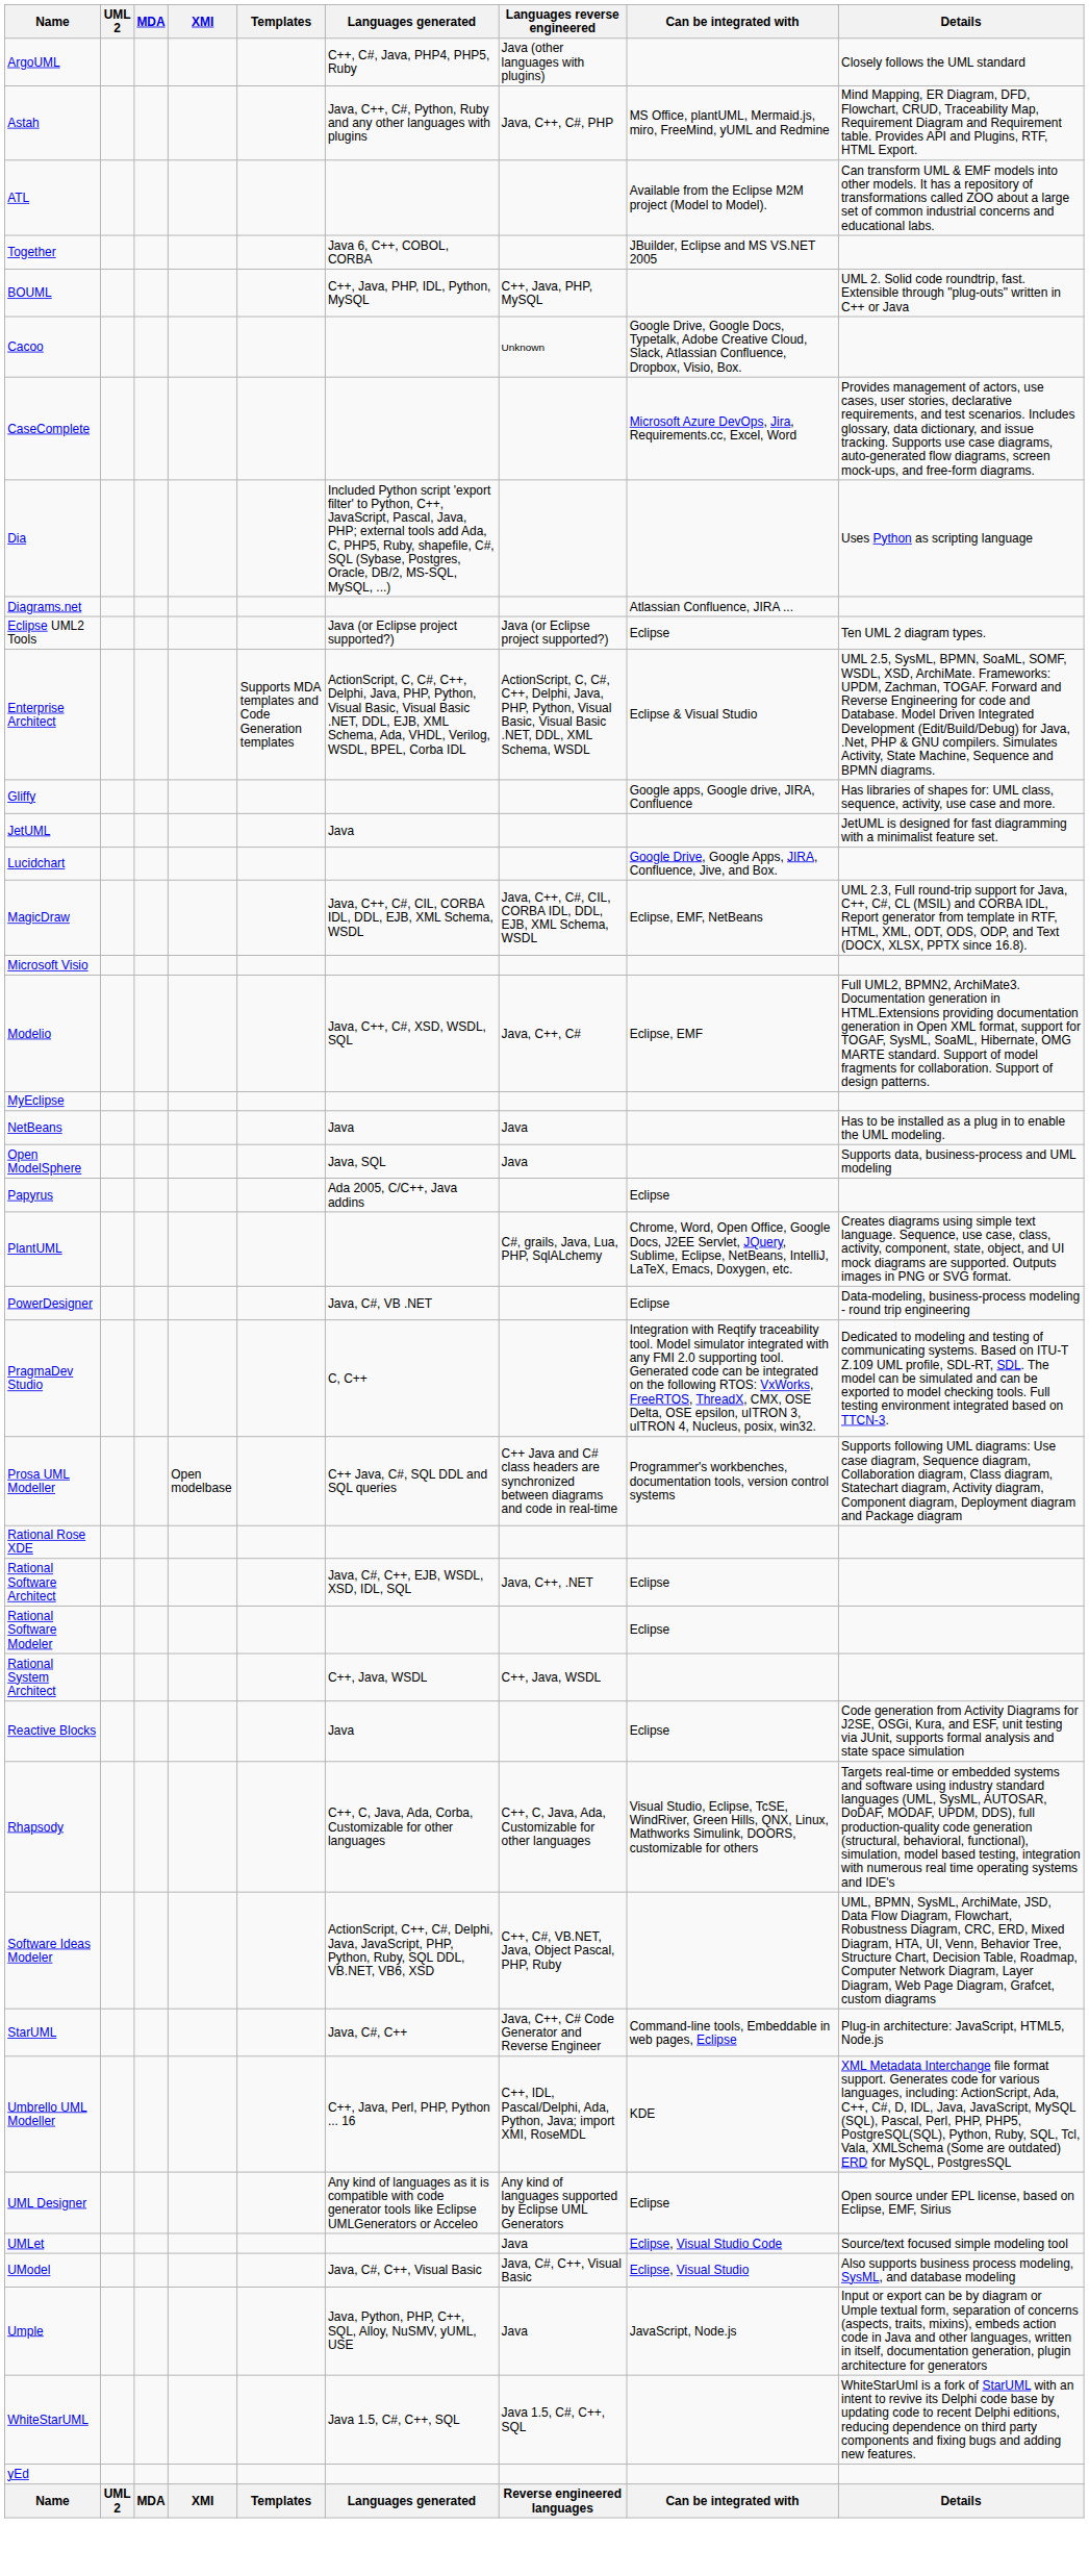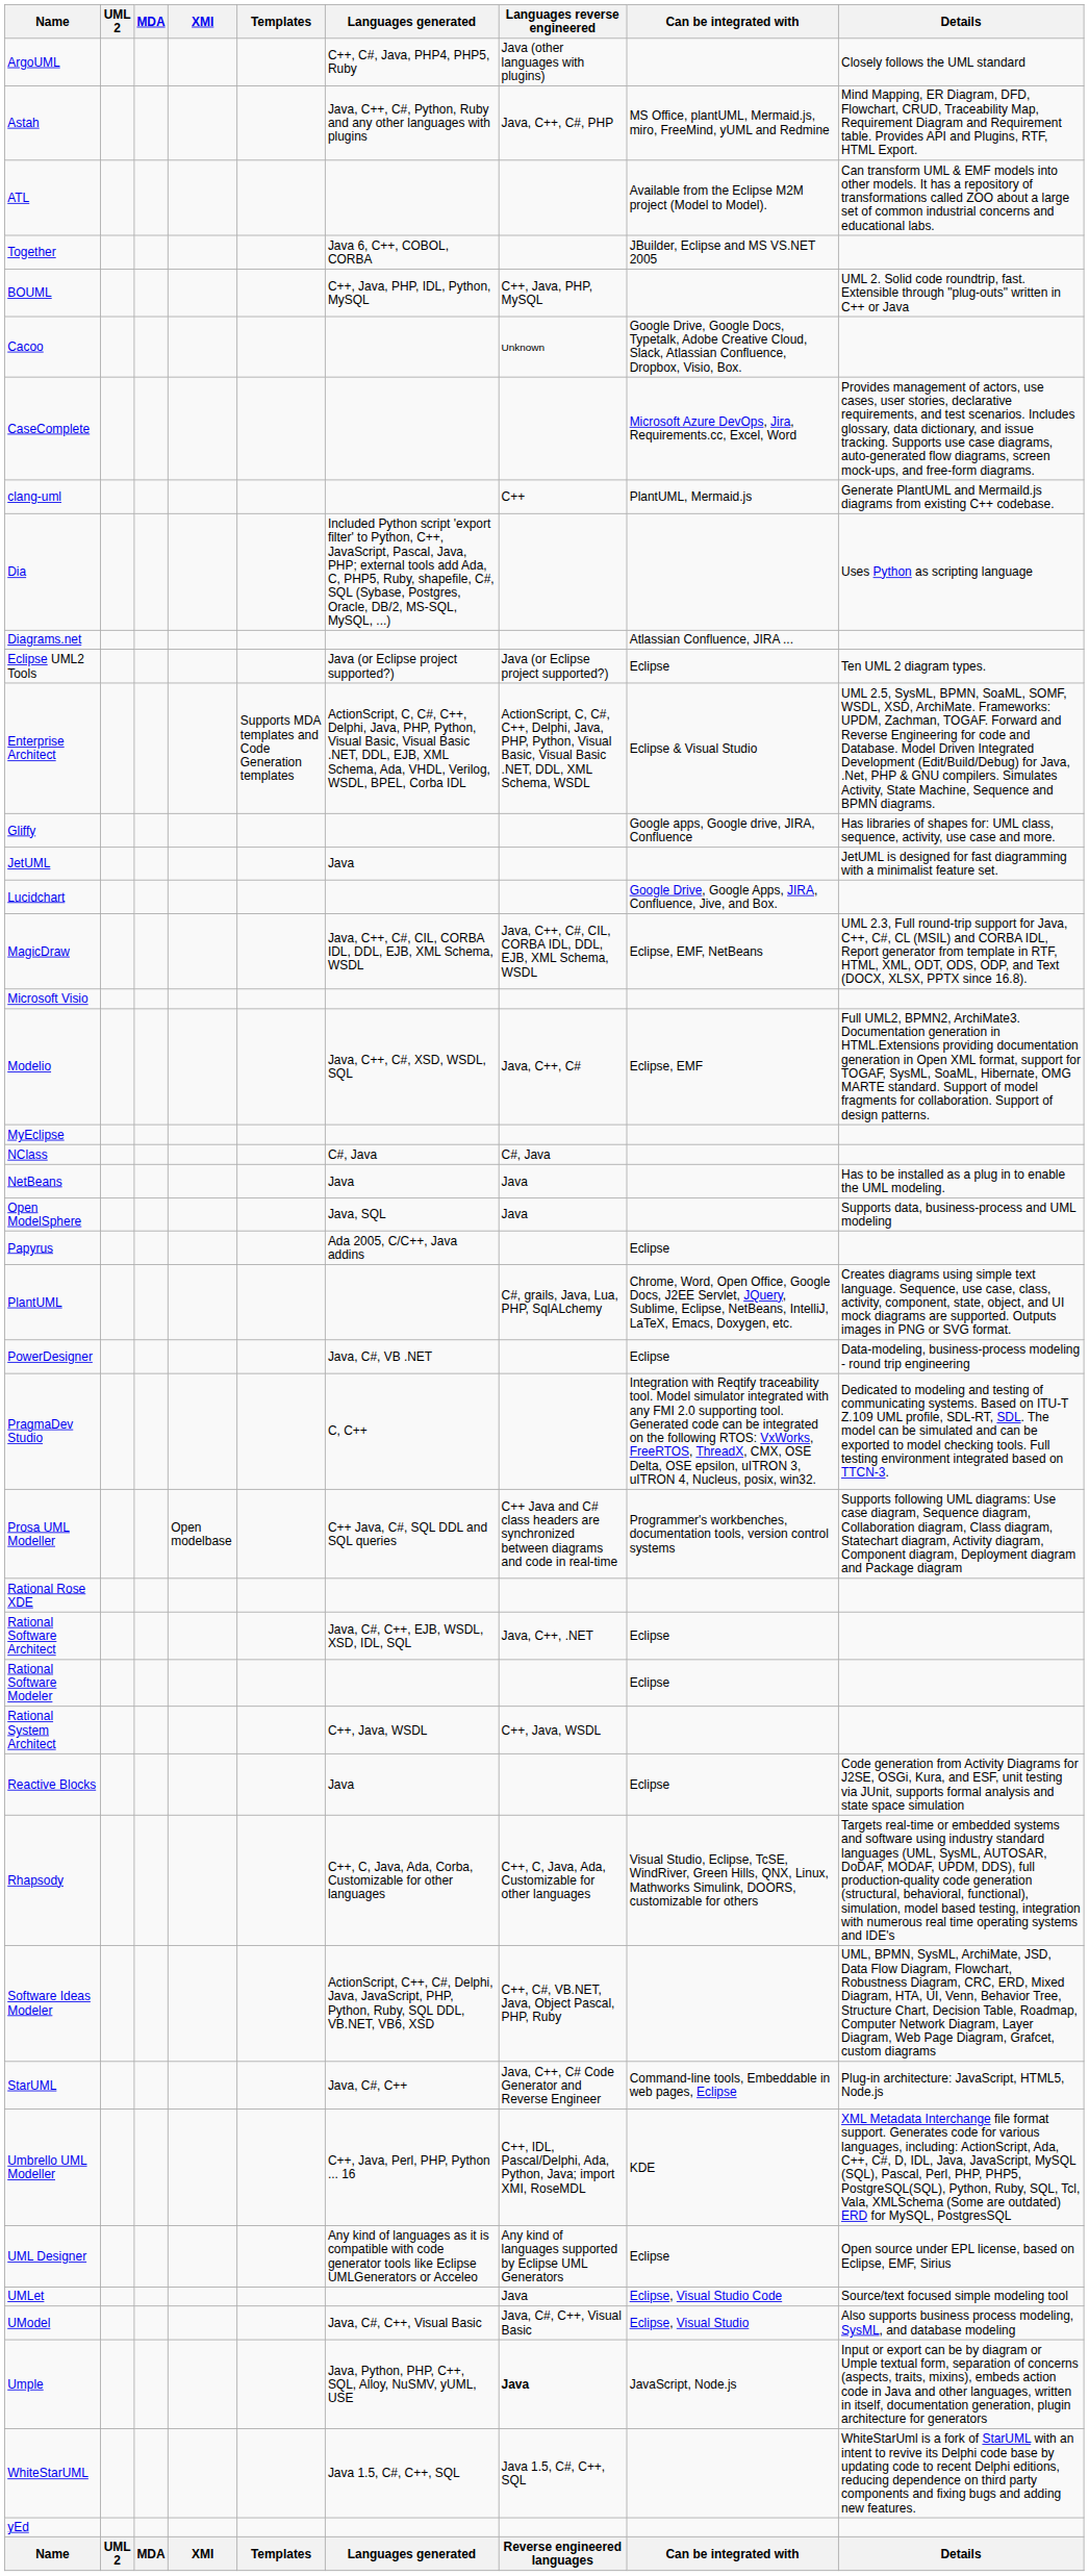 <table class="wikitable sortable" style="font-size:90%;">
 <tr>
 <th>Name</th>
 <th>UML 2</th>
 <th><a href='#'>MDA</a></th>
 <th><a href='#'>XMI</a></th>
 <th>Templates</th>
 <th>Languages generated</th>
 <th>Languages reverse engineered</th>
 <th>Can be integrated with</th>
 <th>Details</th>
 </tr>
 <tr>
 <td><a href='#'>ArgoUML</a></td>
 <td></td>
 <td></td>
 <td></td>
 <td></td>
 <td>C++, C#, Java, PHP4, PHP5, Ruby</td>
 <td>Java (other languages with plugins)</td>
 <td></td>
 <td>Closely follows the UML standard</td>
 </tr>
 <tr>
 <td><a href='#'>Astah</a></td>
 <td></td>
 <td></td>
 <td></td>
 <td></td>
 <td>Java, C++, C#, Python, Ruby and any other languages with plugins</td>
 <td>Java, C++, C#, PHP</td>
 <td>MS Office, plantUML, Mermaid.js, miro, FreeMind, yUML and Redmine</td>
 <td>Mind Mapping, ER Diagram, DFD, Flowchart, CRUD, Traceability Map, Requirement Diagram and Requirement table. Provides API and Plugins, RTF, HTML Export.</td>
 </tr>
 <tr>
 <td><a href='#'>ATL</a></td>
 <td></td>
 <td></td>
 <td></td>
 <td></td>
 <td></td>
 <td></td>
 <td>Available from the Eclipse M2M project (Model to Model).</td>
 <td>Can transform UML & EMF models into other models. It has a repository of transformations called ZOO about a large set of common industrial concerns and educational labs.</td>
 </tr>
 <tr>
 <td><a href='#'>Together</a></td>
 <td></td>
 <td></td>
 <td></td>
 <td></td>
 <td>Java 6, C++, COBOL, CORBA</td>
 <td></td>
 <td>JBuilder, Eclipse and MS VS.NET 2005</td>
 <td></td>
 </tr>
 <tr>
 <td><a href='#'>BOUML</a></td>
 <td></td>
 <td></td>
 <td></td>
 <td></td>
 <td>C++, Java, PHP, IDL, Python, MySQL</td>
 <td>C++, Java, PHP, MySQL</td>
 <td></td>
 <td>UML 2. Solid code roundtrip, fast. Extensible through "plug-outs" written in C++ or Java</td>
 </tr>
 <tr>
 <td><a href='#'>Cacoo</a></td>
 <td></td>
 <td></td>
 <td></td>
 <td></td>
 <td></td>
 <td><small>Unknown</small></td>
 <td>Google Drive, Google Docs, Typetalk, Adobe Creative Cloud, Slack, Atlassian Confluence, Dropbox, Visio, Box.</td>
 </tr>
 <tr>
 <td><a href='#'>CaseComplete</a></td>
 <td></td>
 <td></td>
 <td></td>
 <td></td>
 <td></td>
 <td></td>
 <td><a href='#'>Microsoft Azure DevOps</a>, <a href='#'>Jira</a>, Requirements.cc, Excel, Word</td>
 <td>Provides management of actors, use cases, user stories, declarative requirements, and test scenarios. Includes glossary, data dictionary, and issue tracking. Supports use case diagrams, auto-generated flow diagrams, screen mock-ups, and free-form diagrams.</td>
+</tr>
+<tr>
+<td><a href='#'>clang-uml</a></td>
+<td></td>
+<td></td>
+<td></td>
+<td></td>
+<td></td>
+<td>C++</td>
+<td>PlantUML, Mermaid.js</td>
+<td>Generate PlantUML and Mermaild.js diagrams from existing C++ codebase.</td>
 </tr>
 <tr>
 <td><a href='#'>Dia</a></td>
 <td></td>
 <td></td>
 <td></td>
 <td></td>
 <td>Included Python script  'export filter' to Python, C++, JavaScript, Pascal, Java, PHP; external tools add Ada, C, PHP5, Ruby, shapefile, C#, SQL (Sybase, Postgres, Oracle, DB/2, MS-SQL, MySQL, ...)</td>
 <td></td>
 <td></td>
 <td>Uses <a href='#'>Python</a> as scripting language</td>
 </tr>
 <tr>
 <td><a href='#'>Diagrams.net</a></td>
 <td></td>
 <td></td>
 <td></td>
 <td></td>
 <td></td>
 <td></td>
 <td>Atlassian Confluence, JIRA ...</td>
 <td></td>
 </tr>
 <tr>
 <td><a href='#'>Eclipse</a> UML2 Tools</td>
 <td></td>
 <td></td>
 <td></td>
 <td></td>
 <td>Java (or Eclipse project supported?)</td>
 <td>Java (or Eclipse project supported?)</td>
 <td>Eclipse</td>
 <td>Ten UML 2 diagram types.</td>
 </tr>
 <tr>
 <td><a href='#'>Enterprise Architect</a></td>
 <td></td>
 <td></td>
 <td></td>
 <td>Supports MDA templates and Code Generation templates</td>
 <td>ActionScript, C, C#, C++, Delphi, Java, PHP, Python, Visual Basic, Visual Basic .NET, DDL, EJB, XML Schema, Ada, VHDL, Verilog, WSDL, BPEL, Corba IDL</td>
 <td>ActionScript, C, C#, C++, Delphi, Java, PHP, Python, Visual Basic, Visual Basic .NET, DDL, XML Schema, WSDL</td>
 <td>Eclipse & Visual Studio</td>
 <td>UML 2.5, SysML, BPMN, SoaML, SOMF, WSDL, XSD, ArchiMate. Frameworks: UPDM, Zachman, TOGAF. Forward and Reverse Engineering for code and Database. Model Driven Integrated Development (Edit/Build/Debug) for Java, .Net, PHP & GNU compilers. Simulates Activity, State Machine, Sequence and BPMN diagrams.</td>
 </tr>
 <tr>
 <td><a href='#'>Gliffy</a></td>
 <td></td>
 <td></td>
 <td></td>
 <td></td>
 <td></td>
 <td></td>
 <td>Google apps, Google drive, JIRA, Confluence</td>
 <td>Has libraries of shapes for: UML class, sequence, activity, use case and more.</td>
 </tr>
 <tr>
 <td><a href='#'>JetUML</a></td>
 <td></td>
 <td></td>
 <td></td>
 <td></td>
 <td>Java</td>
 <td></td>
 <td></td>
 <td>JetUML is designed for fast diagramming with a minimalist feature set.</td>
 </tr>
 <tr>
 <td><a href='#'>Lucidchart</a></td>
 <td></td>
 <td></td>
 <td></td>
 <td></td>
 <td></td>
 <td></td>
 <td><a href='#'>Google Drive</a>, Google Apps, <a href='#'>JIRA</a>, Confluence, Jive, and Box.</td>
 <td></td>
 </tr>
 <tr>
 <td><a href='#'>MagicDraw</a></td>
 <td></td>
 <td></td>
 <td></td>
 <td></td>
 <td>Java, C++, C#, CIL, CORBA IDL, DDL, EJB, XML Schema, WSDL</td>
 <td>Java, C++, C#, CIL, CORBA IDL, DDL, EJB, XML Schema, WSDL</td>
 <td>Eclipse, EMF, NetBeans</td>
 <td>UML 2.3, Full round-trip support for Java, C++, C#, CL (MSIL) and CORBA IDL, Report generator from template in RTF, HTML, XML, ODT, ODS, ODP, and Text (DOCX, XLSX, PPTX since 16.8).</td>
 </tr>
 <tr>
 <td><a href='#'>Microsoft Visio</a></td>
 <td></td>
 <td></td>
 <td></td>
 <td></td>
 <td></td>
 <td></td>
 <td></td>
 <td></td>
 </tr>
 <tr>
 <td><a href='#'>Modelio</a></td>
 <td></td>
 <td></td>
 <td></td>
 <td></td>
 <td>Java, C++, C#, XSD, WSDL, SQL</td>
 <td>Java, C++, C#</td>
 <td>Eclipse, EMF</td>
 <td>Full UML2, BPMN2, ArchiMate3. Documentation generation in HTML.Extensions providing documentation generation in Open XML format, support for TOGAF, SysML, SoaML, Hibernate, OMG MARTE standard. Support of model fragments for collaboration. Support of design patterns.</td>
 </tr>
 <tr>
 <td><a href='#'>MyEclipse</a></td>
 <td></td>
 <td></td>
 <td></td>
 <td></td>
 <td></td>
 <td></td>
+<td></td>
+<td></td>
+</tr>
+<tr>
+<td><a href='#'>NClass</a></td>
+<td></td>
+<td></td>
+<td></td>
+<td></td>
+<td>C#, Java</td>
+<td>C#, Java</td>
 <td></td>
 <td></td>
 </tr>
 <tr>
 <td><a href='#'>NetBeans</a></td>
 <td></td>
 <td></td>
 <td></td>
 <td></td>
 <td>Java</td>
 <td>Java</td>
 <td></td>
 <td>Has to be installed as a plug in to enable the UML modeling.</td>
 </tr>
 <tr>
 <td><a href='#'>Open ModelSphere</a></td>
 <td></td>
 <td></td>
 <td></td>
 <td></td>
 <td>Java, SQL</td>
 <td>Java</td>
 <td></td>
 <td>Supports data, business-process and UML modeling</td>
 </tr>
 <tr>
 <td><a href='#'>Papyrus</a></td>
 <td></td>
 <td></td>
 <td></td>
 <td></td>
 <td>Ada 2005, C/C++, Java addins</td>
 <td></td>
 <td>Eclipse</td>
 <td></td>
 </tr>
 <tr>
 <td><a href='#'>PlantUML</a></td>
 <td></td>
 <td></td>
 <td></td>
 <td></td>
 <td></td>
 <td>C#, grails, Java, Lua, PHP, SqlALchemy</td>
 <td>Chrome, Word, Open Office, Google Docs, J2EE Servlet, <a href='#'>JQuery</a>, Sublime, Eclipse, NetBeans, IntelliJ, LaTeX, Emacs, Doxygen, etc.</td>
 <td>Creates diagrams using simple text language. Sequence, use case, class, activity, component, state, object, and UI mock diagrams are supported. Outputs images in PNG or SVG format.</td>
 </tr>
 <tr>
 <td><a href='#'>PowerDesigner</a></td>
 <td></td>
 <td></td>
 <td></td>
 <td></td>
 <td>Java, C#, VB .NET</td>
 <td></td>
 <td>Eclipse</td>
 <td>Data-modeling, business-process modeling - round trip engineering</td>
 </tr>
 <tr>
 <td><a href='#'>PragmaDev Studio</a></td>
 <td></td>
 <td></td>
 <td></td>
 <td></td>
 <td>C, C++</td>
 <td></td>
 <td>Integration with Reqtify traceability tool. Model simulator integrated with any FMI 2.0 supporting tool. Generated code can be integrated on the following RTOS: <a href='#'>VxWorks</a>, <a href='#'>FreeRTOS</a>, <a href='#'>ThreadX</a>, CMX, OSE Delta, OSE epsilon, uITRON 3, uITRON 4, Nucleus, posix, win32.</td>
 <td>Dedicated to modeling and testing of communicating systems. Based on ITU-T Z.109 UML profile, SDL-RT, <a href='#'>SDL</a>. The model can be simulated and can be exported to model checking tools. Full testing environment integrated based on <a href='#'>TTCN-3</a>.</td>
 </tr>
 <tr>
 <td><a href='#'>Prosa UML Modeller</a></td>
 <td></td>
 <td></td>
 <td>Open modelbase</td>
 <td></td>
 <td>C++ Java, C#, SQL DDL and SQL queries</td>
 <td>C++ Java and C# class headers are synchronized between diagrams and code in real-time</td>
 <td>Programmer's workbenches, documentation tools, version control systems</td>
 <td>Supports following UML diagrams: Use case diagram, Sequence diagram, Collaboration diagram, Class diagram, Statechart diagram, Activity diagram, Component diagram, Deployment diagram and Package diagram</td>
 </tr>
 <tr>
 <td><a href='#'>Rational Rose XDE</a></td>
 <td></td>
 <td></td>
 <td></td>
 <td></td>
 <td></td>
 <td></td>
 <td></td>
 <td></td>
 </tr>
 <tr>
 <td><a href='#'>Rational Software Architect</a></td>
 <td></td>
 <td></td>
 <td></td>
 <td></td>
 <td>Java, C#, C++, EJB, WSDL, XSD, IDL, SQL</td>
 <td>Java, C++, .NET</td>
 <td>Eclipse</td>
 <td></td>
 </tr>
 <tr>
 <td><a href='#'>Rational Software Modeler</a></td>
 <td></td>
 <td></td>
 <td></td>
 <td></td>
 <td></td>
 <td></td>
 <td>Eclipse</td>
 <td></td>
 </tr>
 <tr>
 <td><a href='#'>Rational System Architect</a></td>
 <td></td>
 <td></td>
 <td></td>
 <td></td>
 <td>C++, Java, WSDL</td>
 <td>C++, Java, WSDL</td>
 <td></td>
 <td></td>
 </tr>
 <tr>
 <td><a href='#'>Reactive Blocks</a></td>
 <td></td>
 <td></td>
 <td></td>
 <td></td>
 <td>Java</td>
 <td></td>
 <td>Eclipse</td>
 <td>Code generation from Activity Diagrams for J2SE, OSGi, Kura, and ESF, unit testing via JUnit, supports formal analysis and state space simulation</td>
 </tr>
 <tr>
 <td><a href='#'>Rhapsody</a></td>
 <td></td>
 <td></td>
 <td></td>
 <td></td>
 <td>C++, C, Java, Ada, Corba, Customizable for other languages</td>
 <td>C++, C, Java, Ada, Customizable for other languages</td>
 <td>Visual Studio, Eclipse, TcSE, WindRiver, Green Hills, QNX, Linux, Mathworks Simulink, DOORS, customizable for others</td>
 <td>Targets real-time or embedded systems and software using industry standard languages (UML, SysML, AUTOSAR, DoDAF, MODAF, UPDM, DDS), full production-quality code generation (structural, behavioral, functional), simulation, model based testing, integration with numerous real time operating systems and IDE's</td>
 </tr>
 <tr>
 <td><a href='#'>Software Ideas Modeler</a></td>
 <td></td>
 <td></td>
 <td></td>
 <td></td>
 <td>ActionScript, C++, C#, Delphi, Java, JavaScript, PHP, Python, Ruby, SQL DDL, VB.NET, VB6, XSD</td>
 <td>C++, C#, VB.NET, Java, Object Pascal, PHP, Ruby</td>
 <td></td>
 <td>UML, BPMN, SysML, ArchiMate, JSD, Data Flow Diagram, Flowchart, Robustness Diagram, CRC, ERD, Mixed Diagram, HTA, UI, Venn, Behavior Tree, Structure Chart, Decision Table, Roadmap, Computer Network Diagram, Layer Diagram, Web Page Diagram, Grafcet, custom diagrams</td>
 </tr>
 <tr>
 <td><a href='#'>StarUML</a></td>
 <td></td>
 <td></td>
 <td></td>
 <td></td>
 <td>Java, C#, C++</td>
 <td>Java, C++, C# Code Generator and Reverse Engineer</td>
 <td>Command-line tools, Embeddable in web pages, <a href='#'>Eclipse</a></td>
 <td>Plug-in architecture: JavaScript, HTML5, Node.js</td>
 </tr>
 <tr>
 <td><a href='#'>Umbrello UML Modeller</a></td>
 <td></td>
 <td></td>
 <td></td>
 <td></td>
 <td>C++, Java, Perl, PHP, Python ... 16</td>
 <td>C++, IDL, Pascal/Delphi, Ada, Python, Java; import XMI, RoseMDL</td>
 <td>KDE</td>
 <td><a href='#'>XML Metadata Interchange</a> file format support. Generates code for various languages, including: ActionScript, Ada, C++, C#, D, IDL, Java, JavaScript, MySQL (SQL), Pascal, Perl, PHP, PHP5, PostgreSQL(SQL), Python, Ruby, SQL, Tcl, Vala, XMLSchema (Some are outdated)<br><a href='#'>ERD</a> for MySQL, PostgresSQL</td>
 </tr>
 <tr>
 <td><a href='#'>UML Designer</a></td>
 <td></td>
 <td></td>
 <td></td>
 <td></td>
 <td>Any kind of languages as it is compatible with code generator tools like Eclipse UMLGenerators or Acceleo</td>
 <td>Any kind of languages supported by Eclipse UML Generators</td>
 <td>Eclipse</td>
 <td>Open source under EPL license, based on Eclipse, EMF, Sirius</td>
 </tr>
 <tr>
 <td><a href='#'>UMLet</a></td>
 <td></td>
 <td></td>
 <td></td>
 <td></td>
 <td></td>
 <td>Java</td>
 <td><a href='#'>Eclipse</a>, <a href='#'>Visual Studio Code</a></td>
 <td>Source/text focused simple modeling tool</td>
 </tr>
 <tr>
 <td><a href='#'>UModel</a></td>
 <td></td>
 <td></td>
 <td></td>
 <td></td>
 <td>Java, C#, C++, Visual Basic</td>
 <td>Java, C#, C++, Visual Basic</td>
 <td><a href='#'>Eclipse</a>, <a href='#'>Visual Studio</a></td>
 <td>Also supports business process modeling, <a href='#'>SysML</a>, and database modeling</td>
 </tr>
 <tr>
 <td><a href='#'>Umple</a></td>
 <td></td>
 <td></td>
 <td></td>
 <td></td>
 <td>Java, Python, PHP, C++, SQL, Alloy, NuSMV, yUML, USE</td>
-<td>Java</td>
+<td><strong>Java</strong></td>
 <td>JavaScript, Node.js</td>
 <td>Input or export can be by diagram or Umple textual form, separation of concerns (aspects, traits, mixins), embeds action code in Java and other languages, written in itself, documentation generation, plugin architecture for generators</td>
 </tr>
 <tr>
 <td><a href='#'>WhiteStarUML</a></td>
 <td></td>
 <td></td>
 <td></td>
 <td></td>
 <td>Java 1.5, C#, C++, SQL</td>
 <td>Java 1.5, C#, C++, SQL</td>
 <td></td>
 <td>WhiteStarUml is a fork of <a href='#'>StarUML</a> with an intent to revive its Delphi code base by updating code to recent Delphi editions, reducing dependence on third party components and fixing bugs and adding new features.</td>
 </tr>
 <tr>
 <td><a href='#'>yEd</a></td>
 <td></td>
 <td></td>
 <td></td>
 <td></td>
 <td></td>
 <td></td>
 <td></td>
 <td></td>
 </tr>
 <tr class="sortbottom">
 <th>Name</th>
 <th>UML 2</th>
 <th>MDA</th>
 <th>XMI</th>
 <th>Templates</th>
 <th>Languages generated</th>
 <th>Reverse engineered languages</th>
 <th>Can be integrated with</th>
 <th>Details</th>
 </tr>
 </table>
